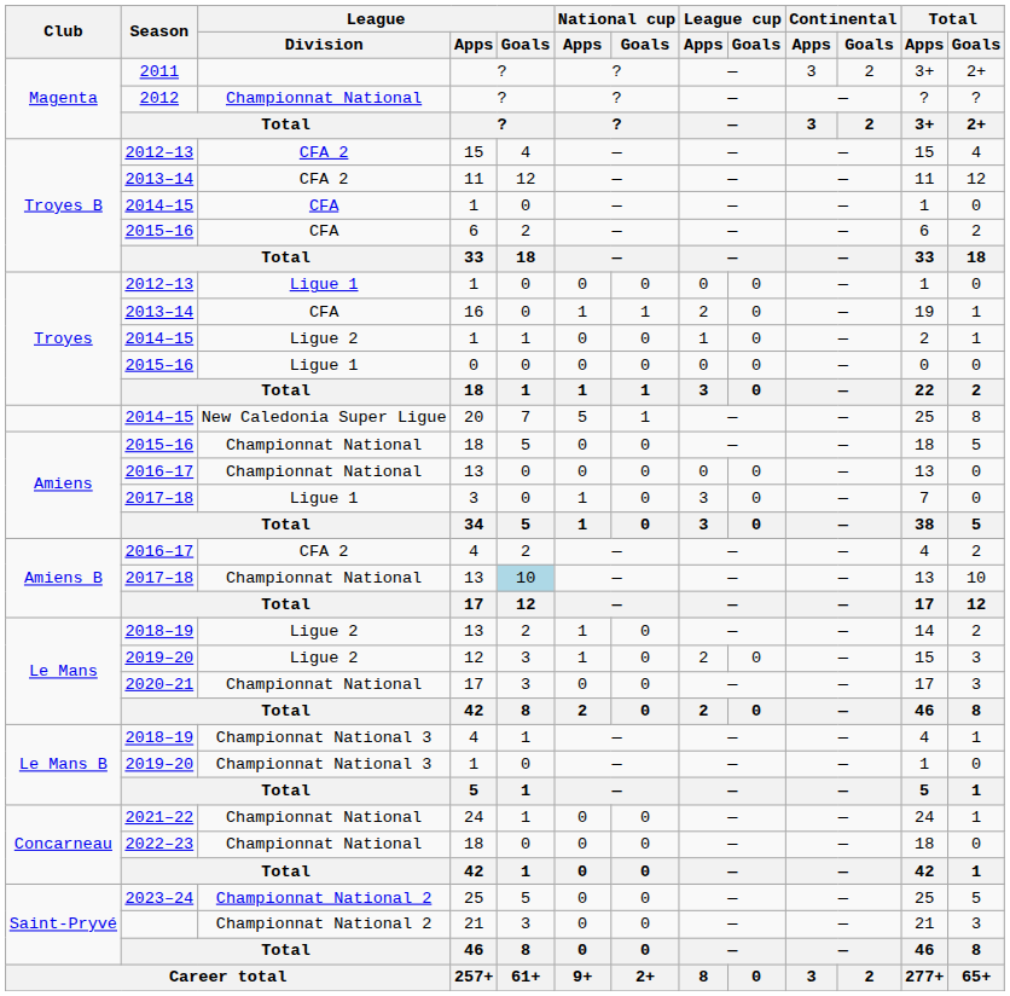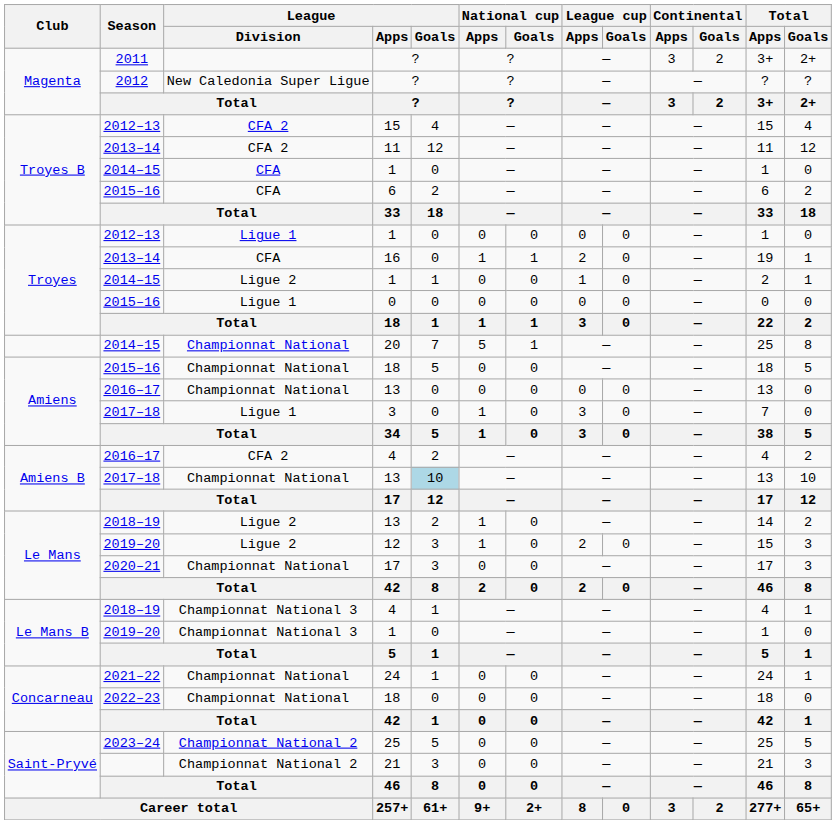 <table class="wikitable" style="text-align: center">
 <tr>
 <th rowspan="2">Club</th>
 <th rowspan="2">Season</th>
 <th colspan="3">League</th>
 <th colspan="2">National cup</th>
 <th colspan="2">League cup</th>
 <th colspan="2">Continental</th>
 <th colspan="2">Total</th>
 </tr>
 <tr>
 <th>Division</th>
 <th>Apps</th>
 <th>Goals</th>
 <th>Apps</th>
 <th>Goals</th>
 <th>Apps</th>
 <th>Goals</th>
 <th>Apps</th>
 <th>Goals</th>
 <th>Apps</th>
 <th>Goals</th>
 </tr>
 <tr>
 <td rowspan="3"><a href='#'>Magenta</a></td>
 <td><a href='#'>2011</a></td>
 <td></td>
 <td colspan="2">?</td>
 <td colspan="2">?</td>
 <td colspan="2">—</td>
 <td>3</td>
 <td>2</td>
 <td>3+</td>
 <td>2+</td>
 </tr>
 <tr>
 <td><a href='#'>2012</a></td>
-<td><a href='#'>Championnat National</a></td>
+<td>New Caledonia Super Ligue</td>
 <td colspan="2">?</td>
 <td colspan="2">?</td>
 <td colspan="2">—</td>
 <td colspan="2">—</td>
 <td>?</td>
 <td>?</td>
 </tr>
 <tr>
 <th colspan="2">Total</th>
 <th colspan="2">?</th>
 <th colspan="2">?</th>
 <th colspan="2">—</th>
 <th>3</th>
 <th>2</th>
 <th>3+</th>
 <th>2+</th>
 </tr>
 <tr>
 <td rowspan="5"><a href='#'>Troyes B</a></td>
 <td><a href='#'>2012–13</a></td>
 <td><a href='#'>CFA 2</a></td>
 <td>15</td>
 <td>4</td>
 <td colspan="2">—</td>
 <td colspan="2">—</td>
 <td colspan="2">—</td>
 <td>15</td>
 <td>4</td>
 </tr>
 <tr>
 <td><a href='#'>2013–14</a></td>
 <td>CFA 2</td>
 <td>11</td>
 <td>12</td>
 <td colspan="2">—</td>
 <td colspan="2">—</td>
 <td colspan="2">—</td>
 <td>11</td>
 <td>12</td>
 </tr>
 <tr>
 <td><a href='#'>2014–15</a></td>
 <td><a href='#'>CFA</a></td>
 <td>1</td>
 <td>0</td>
 <td colspan="2">—</td>
 <td colspan="2">—</td>
 <td colspan="2">—</td>
 <td>1</td>
 <td>0</td>
 </tr>
 <tr>
 <td><a href='#'>2015–16</a></td>
 <td>CFA</td>
 <td>6</td>
 <td>2</td>
 <td colspan="2">—</td>
 <td colspan="2">—</td>
 <td colspan="2">—</td>
 <td>6</td>
 <td>2</td>
 </tr>
 <tr>
 <th colspan="2">Total</th>
 <th>33</th>
 <th>18</th>
 <th colspan="2">—</th>
 <th colspan="2">—</th>
 <th colspan="2">—</th>
 <th>33</th>
 <th>18</th>
 </tr>
 <tr>
 <td rowspan="5"><a href='#'>Troyes</a></td>
 <td><a href='#'>2012–13</a></td>
 <td><a href='#'>Ligue 1</a></td>
 <td>1</td>
 <td>0</td>
 <td>0</td>
 <td>0</td>
 <td>0</td>
 <td>0</td>
 <td colspan="2">—</td>
 <td>1</td>
 <td>0</td>
 </tr>
 <tr>
 <td><a href='#'>2013–14</a></td>
 <td>CFA</td>
 <td>16</td>
 <td>0</td>
 <td>1</td>
 <td>1</td>
 <td>2</td>
 <td>0</td>
 <td colspan="2">—</td>
 <td>19</td>
 <td>1</td>
 </tr>
 <tr>
 <td><a href='#'>2014–15</a></td>
 <td>Ligue 2</td>
 <td>1</td>
 <td>1</td>
 <td>0</td>
 <td>0</td>
 <td>1</td>
 <td>0</td>
 <td colspan="2">—</td>
 <td>2</td>
 <td>1</td>
 </tr>
 <tr>
 <td><a href='#'>2015–16</a></td>
 <td>Ligue 1</td>
 <td>0</td>
 <td>0</td>
 <td>0</td>
 <td>0</td>
 <td>0</td>
 <td>0</td>
 <td colspan="2">—</td>
 <td>0</td>
 <td>0</td>
 </tr>
 <tr>
 <th colspan="2">Total</th>
 <th>18</th>
 <th>1</th>
 <th>1</th>
 <th>1</th>
 <th>3</th>
 <th>0</th>
 <th colspan="2">—</th>
 <th>22</th>
 <th>2</th>
 </tr>
 <tr>
 <td></td>
 <td><a href='#'>2014–15</a></td>
-<td>New Caledonia Super Ligue</td>
+<td><a href='#'>Championnat National</a></td>
 <td>20</td>
 <td>7</td>
 <td>5</td>
 <td>1</td>
 <td colspan="2">—</td>
 <td colspan="2">—</td>
 <td>25</td>
 <td>8</td>
 </tr>
 <tr>
 <td rowspan="4"><a href='#'>Amiens</a></td>
 <td><a href='#'>2015–16</a></td>
 <td>Championnat National</td>
 <td>18</td>
 <td>5</td>
 <td>0</td>
 <td>0</td>
 <td colspan="2">—</td>
 <td colspan="2">—</td>
 <td>18</td>
 <td>5</td>
 </tr>
 <tr>
 <td><a href='#'>2016–17</a></td>
 <td>Championnat National</td>
 <td>13</td>
 <td>0</td>
 <td>0</td>
 <td>0</td>
 <td>0</td>
 <td>0</td>
 <td colspan="2">—</td>
 <td>13</td>
 <td>0</td>
 </tr>
 <tr>
 <td><a href='#'>2017–18</a></td>
 <td>Ligue 1</td>
 <td>3</td>
 <td>0</td>
 <td>1</td>
 <td>0</td>
 <td>3</td>
 <td>0</td>
 <td colspan="2">—</td>
 <td>7</td>
 <td>0</td>
 </tr>
 <tr>
 <th colspan="2">Total</th>
 <th>34</th>
 <th>5</th>
 <th>1</th>
 <th>0</th>
 <th>3</th>
 <th>0</th>
 <th colspan="2">—</th>
 <th>38</th>
 <th>5</th>
 </tr>
 <tr>
 <td rowspan="3"><a href='#'>Amiens B</a></td>
 <td><a href='#'>2016–17</a></td>
 <td>CFA 2</td>
 <td>4</td>
 <td>2</td>
 <td colspan="2">—</td>
 <td colspan="2">—</td>
 <td colspan="2">—</td>
 <td>4</td>
 <td>2</td>
 </tr>
 <tr>
 <td><a href='#'>2017–18</a></td>
 <td>Championnat National</td>
 <td>13</td>
 <td style="background: lightblue;">10</td>
 <td colspan="2">—</td>
 <td colspan="2">—</td>
 <td colspan="2">—</td>
 <td>13</td>
 <td>10</td>
 </tr>
 <tr>
 <th colspan="2">Total</th>
 <th>17</th>
 <th>12</th>
 <th colspan="2">—</th>
 <th colspan="2">—</th>
 <th colspan="2">—</th>
 <th>17</th>
 <th>12</th>
 </tr>
 <tr>
 <td rowspan="4"><a href='#'>Le Mans</a></td>
 <td><a href='#'>2018–19</a></td>
 <td>Ligue 2</td>
 <td>13</td>
 <td>2</td>
 <td>1</td>
 <td>0</td>
 <td colspan="2">—</td>
 <td colspan="2">—</td>
 <td>14</td>
 <td>2</td>
 </tr>
 <tr>
 <td><a href='#'>2019–20</a></td>
 <td>Ligue 2</td>
 <td>12</td>
 <td>3</td>
 <td>1</td>
 <td>0</td>
 <td>2</td>
 <td>0</td>
 <td colspan="2">—</td>
 <td>15</td>
 <td>3</td>
 </tr>
 <tr>
 <td><a href='#'>2020–21</a></td>
 <td>Championnat National</td>
 <td>17</td>
 <td>3</td>
 <td>0</td>
 <td>0</td>
 <td colspan="2">—</td>
 <td colspan="2">—</td>
 <td>17</td>
 <td>3</td>
 </tr>
 <tr>
 <th colspan="2">Total</th>
 <th>42</th>
 <th>8</th>
 <th>2</th>
 <th>0</th>
 <th>2</th>
 <th>0</th>
 <th colspan="2">—</th>
 <th>46</th>
 <th>8</th>
 </tr>
 <tr>
 <td rowspan="3"><a href='#'>Le Mans B</a></td>
 <td><a href='#'>2018–19</a></td>
 <td>Championnat National 3</td>
 <td>4</td>
 <td>1</td>
 <td colspan="2">—</td>
 <td colspan="2">—</td>
 <td colspan="2">—</td>
 <td>4</td>
 <td>1</td>
 </tr>
 <tr>
 <td><a href='#'>2019–20</a></td>
 <td>Championnat National 3</td>
 <td>1</td>
 <td>0</td>
 <td colspan="2">—</td>
 <td colspan="2">—</td>
 <td colspan="2">—</td>
 <td>1</td>
 <td>0</td>
 </tr>
 <tr>
 <th colspan="2">Total</th>
 <th>5</th>
 <th>1</th>
 <th colspan="2">—</th>
 <th colspan="2">—</th>
 <th colspan="2">—</th>
 <th>5</th>
 <th>1</th>
 </tr>
 <tr>
 <td rowspan="3"><a href='#'>Concarneau</a></td>
 <td><a href='#'>2021–22</a></td>
 <td>Championnat National</td>
 <td>24</td>
 <td>1</td>
 <td>0</td>
 <td>0</td>
 <td colspan="2">—</td>
 <td colspan="2">—</td>
 <td>24</td>
 <td>1</td>
 </tr>
 <tr>
 <td><a href='#'>2022–23</a></td>
 <td>Championnat National</td>
 <td>18</td>
 <td>0</td>
 <td>0</td>
 <td>0</td>
 <td colspan="2">—</td>
 <td colspan="2">—</td>
 <td>18</td>
 <td>0</td>
 </tr>
 <tr>
 <th colspan="2">Total</th>
 <th>42</th>
 <th>1</th>
 <th>0</th>
 <th>0</th>
 <th colspan="2">—</th>
 <th colspan="2">—</th>
 <th>42</th>
 <th>1</th>
 </tr>
 <tr>
 <td rowspan="3"><a href='#'>Saint-Pryvé</a></td>
 <td><a href='#'>2023–24</a></td>
 <td><a href='#'>Championnat National 2</a></td>
 <td>25</td>
 <td>5</td>
 <td>0</td>
 <td>0</td>
 <td colspan="2">—</td>
 <td colspan="2">—</td>
 <td>25</td>
 <td>5</td>
 </tr>
 <tr>
 <td></td>
 <td>Championnat National 2</td>
 <td>21</td>
 <td>3</td>
 <td>0</td>
 <td>0</td>
 <td colspan="2">—</td>
 <td colspan="2">—</td>
 <td>21</td>
 <td>3</td>
 </tr>
 <tr>
 <th colspan="2">Total</th>
 <th>46</th>
 <th>8</th>
 <th>0</th>
 <th>0</th>
 <th colspan="2">—</th>
 <th colspan="2">—</th>
 <th>46</th>
 <th>8</th>
 </tr>
 <tr>
 <th colspan="3">Career total</th>
 <th>257+</th>
 <th>61+</th>
 <th>9+</th>
 <th>2+</th>
 <th>8</th>
 <th>0</th>
 <th>3</th>
 <th>2</th>
 <th>277+</th>
 <th>65+</th>
 </tr>
 </table>
